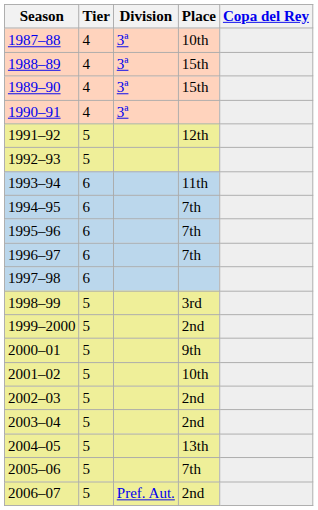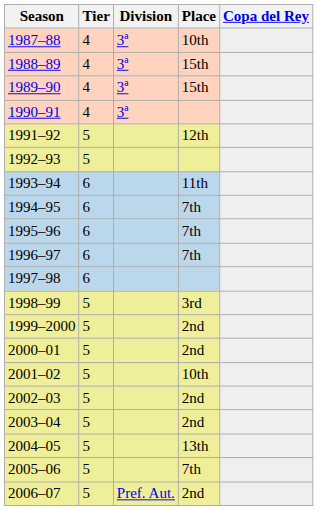 <table class="wikitable">
 <tr style="background:#f0f6fa;">
 <th>Season</th>
 <th>Tier</th>
 <th>Division</th>
 <th>Place</th>
 <th><a href='#'>Copa del Rey</a></th>
 </tr>
 <tr>
 <td style="background:#FFD3BD;"><a href='#'>1987–88</a></td>
 <td style="background:#FFD3BD;">4</td>
 <td style="background:#FFD3BD;"><a href='#'>3ª</a></td>
 <td style="background:#FFD3BD;">10th</td>
 <th style="background:#efefef;"></th>
 </tr>
 <tr>
 <td style="background:#FFD3BD;"><a href='#'>1988–89</a></td>
 <td style="background:#FFD3BD;">4</td>
 <td style="background:#FFD3BD;"><a href='#'>3ª</a></td>
 <td style="background:#FFD3BD;">15th</td>
 <th style="background:#efefef;"></th>
 </tr>
 <tr>
 <td style="background:#FFD3BD;"><a href='#'>1989–90</a></td>
 <td style="background:#FFD3BD;">4</td>
 <td style="background:#FFD3BD;"><a href='#'>3ª</a></td>
 <td style="background:#FFD3BD;">15th</td>
 <th style="background:#efefef;"></th>
 </tr>
 <tr>
 <td style="background:#FFD3BD;"><a href='#'>1990–91</a></td>
 <td style="background:#FFD3BD;">4</td>
 <td style="background:#FFD3BD;"><a href='#'>3ª</a></td>
 <td style="background:#FFD3BD;"></td>
 <th style="background:#efefef;"></th>
 </tr>
 <tr>
 <td style="background:#EFEF99;">1991–92</td>
 <td style="background:#EFEF99;">5</td>
 <td style="background:#EFEF99;"></td>
 <td style="background:#EFEF99;">12th</td>
 <th style="background:#efefef;"></th>
 </tr>
 <tr>
 <td style="background:#EFEF99;">1992–93</td>
 <td style="background:#EFEF99;">5</td>
 <td style="background:#EFEF99;"></td>
 <td style="background:#EFEF99;"></td>
 <th style="background:#efefef;"></th>
 </tr>
 <tr>
 <td style="background:#BBD7EC;">1993–94</td>
 <td style="background:#BBD7EC;">6</td>
 <td style="background:#BBD7EC;"></td>
 <td style="background:#BBD7EC;">11th</td>
 <th style="background:#efefef;"></th>
 </tr>
 <tr>
 <td style="background:#BBD7EC;">1994–95</td>
 <td style="background:#BBD7EC;">6</td>
 <td style="background:#BBD7EC;"></td>
 <td style="background:#BBD7EC;">7th</td>
 <th style="background:#efefef;"></th>
 </tr>
 <tr>
 <td style="background:#BBD7EC;">1995–96</td>
 <td style="background:#BBD7EC;">6</td>
 <td style="background:#BBD7EC;"></td>
 <td style="background:#BBD7EC;">7th</td>
 <th style="background:#efefef;"></th>
 </tr>
 <tr>
 <td style="background:#BBD7EC;">1996–97</td>
 <td style="background:#BBD7EC;">6</td>
 <td style="background:#BBD7EC;"></td>
 <td style="background:#BBD7EC;">7th</td>
 <th style="background:#efefef;"></th>
 </tr>
 <tr>
 <td style="background:#BBD7EC;">1997–98</td>
 <td style="background:#BBD7EC;">6</td>
 <td style="background:#BBD7EC;"></td>
 <td style="background:#BBD7EC;"></td>
 <th style="background:#efefef;"></th>
 </tr>
 <tr>
 <td style="background:#EFEF99;">1998–99</td>
 <td style="background:#EFEF99;">5</td>
 <td style="background:#EFEF99;"></td>
 <td style="background:#EFEF99;">3rd</td>
 <th style="background:#efefef;"></th>
 </tr>
 <tr>
 <td style="background:#EFEF99;">1999–2000</td>
 <td style="background:#EFEF99;">5</td>
 <td style="background:#EFEF99;"></td>
 <td style="background:#EFEF99;">2nd</td>
 <th style="background:#efefef;"></th>
 </tr>
 <tr>
 <td style="background:#EFEF99;">2000–01</td>
 <td style="background:#EFEF99;">5</td>
 <td style="background:#EFEF99;"></td>
-<td style="background:#EFEF99;">9th</td>
+<td style="background:#EFEF99;">2nd</td>
 <th style="background:#efefef;"></th>
 </tr>
 <tr>
 <td style="background:#EFEF99;">2001–02</td>
 <td style="background:#EFEF99;">5</td>
 <td style="background:#EFEF99;"></td>
 <td style="background:#EFEF99;">10th</td>
 <th style="background:#efefef;"></th>
 </tr>
 <tr>
 <td style="background:#EFEF99;">2002–03</td>
 <td style="background:#EFEF99;">5</td>
 <td style="background:#EFEF99;"></td>
 <td style="background:#EFEF99;">2nd</td>
 <th style="background:#efefef;"></th>
 </tr>
 <tr>
 <td style="background:#EFEF99;">2003–04</td>
 <td style="background:#EFEF99;">5</td>
 <td style="background:#EFEF99;"></td>
 <td style="background:#EFEF99;">2nd</td>
 <th style="background:#efefef;"></th>
 </tr>
 <tr>
 <td style="background:#EFEF99;">2004–05</td>
 <td style="background:#EFEF99;">5</td>
 <td style="background:#EFEF99;"></td>
 <td style="background:#EFEF99;">13th</td>
 <th style="background:#efefef;"></th>
 </tr>
 <tr>
 <td style="background:#EFEF99;">2005–06</td>
 <td style="background:#EFEF99;">5</td>
 <td style="background:#EFEF99;"></td>
 <td style="background:#EFEF99;">7th</td>
 <th style="background:#efefef;"></th>
 </tr>
 <tr>
 <td style="background:#EFEF99;">2006–07</td>
 <td style="background:#EFEF99;">5</td>
 <td style="background:#EFEF99;"><a href='#'>Pref. Aut.</a></td>
 <td style="background:#EFEF99;">2nd</td>
 <th style="background:#efefef;"></th>
 </tr>
 </table>
